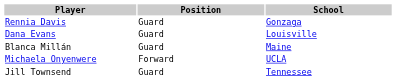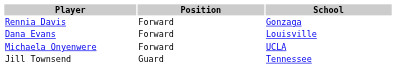 <table style="width:600px" "border:'1' 'solid' 'gray' ">
 <tr>
 <th bgcolor="#CCCCCC" style="width:23%">Player</th>
 <th bgcolor="#CCCCCC" style="width:22%"><strong>Position</strong></th>
 <th bgcolor="#CCCCCC" style="width:22%"><strong>School</strong></th>
 </tr>
 <tr>
 <td><a href='#'>Rennia Davis</a></td>
-<td>Guard</td>
+<td>Forward</td>
 <td><a href='#'>Gonzaga</a></td>
 </tr>
 <tr>
 <td><a href='#'>Dana Evans</a></td>
-<td>Guard</td>
+<td>Forward</td>
 <td><a href='#'>Louisville</a></td>
-</tr>
-<tr>
-<td>Blanca Millán</td>
-<td>Guard</td>
-<td><a href='#'>Maine</a></td>
 </tr>
 <tr>
 <td><a href='#'>Michaela Onyenwere</a></td>
 <td>Forward</td>
 <td><a href='#'>UCLA</a></td>
 </tr>
 <tr>
 <td>Jill Townsend</td>
 <td>Guard</td>
 <td><a href='#'>Tennessee</a></td>
 </tr>
 </table>
